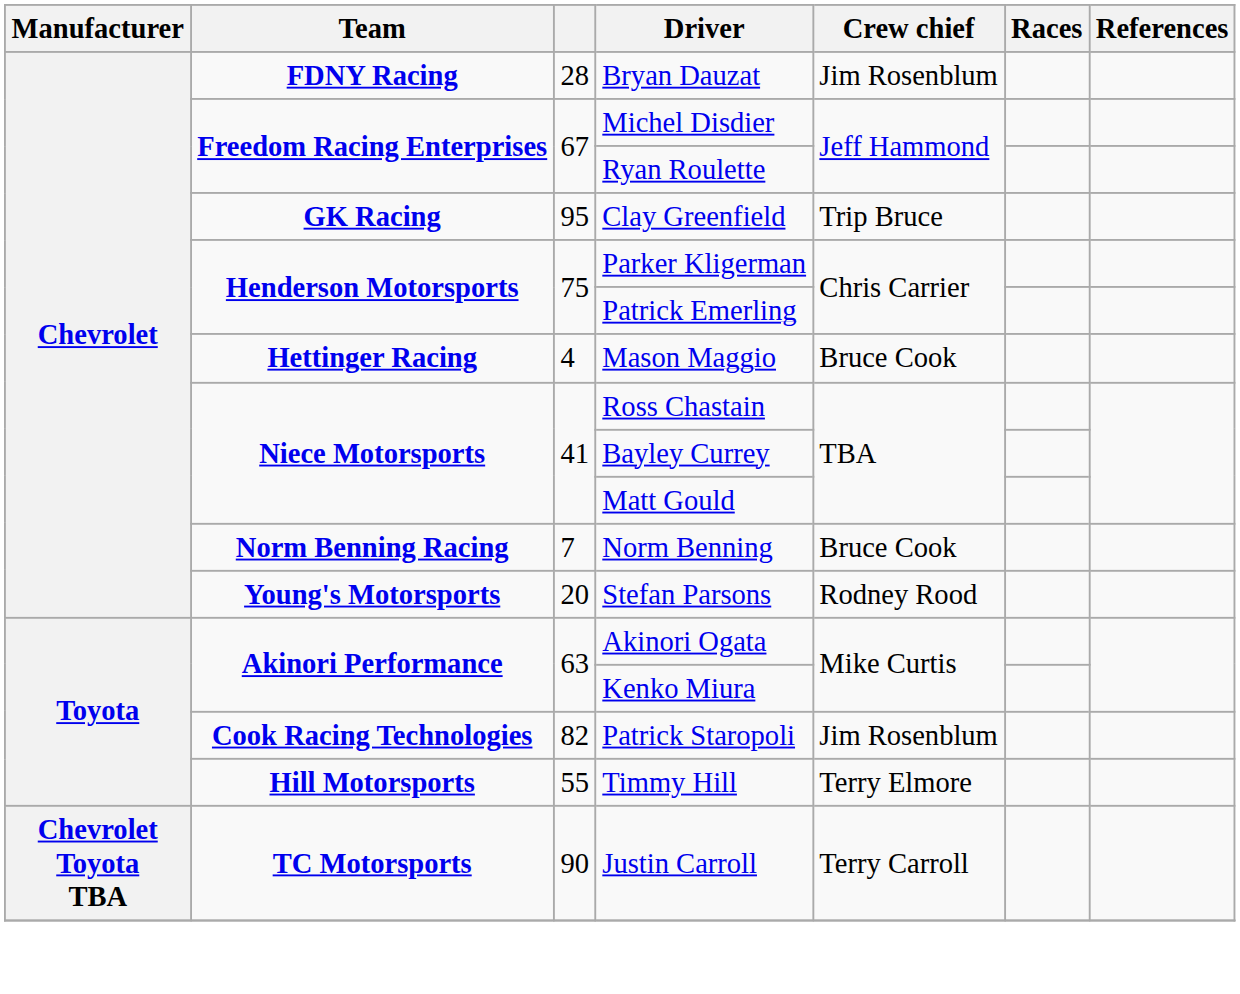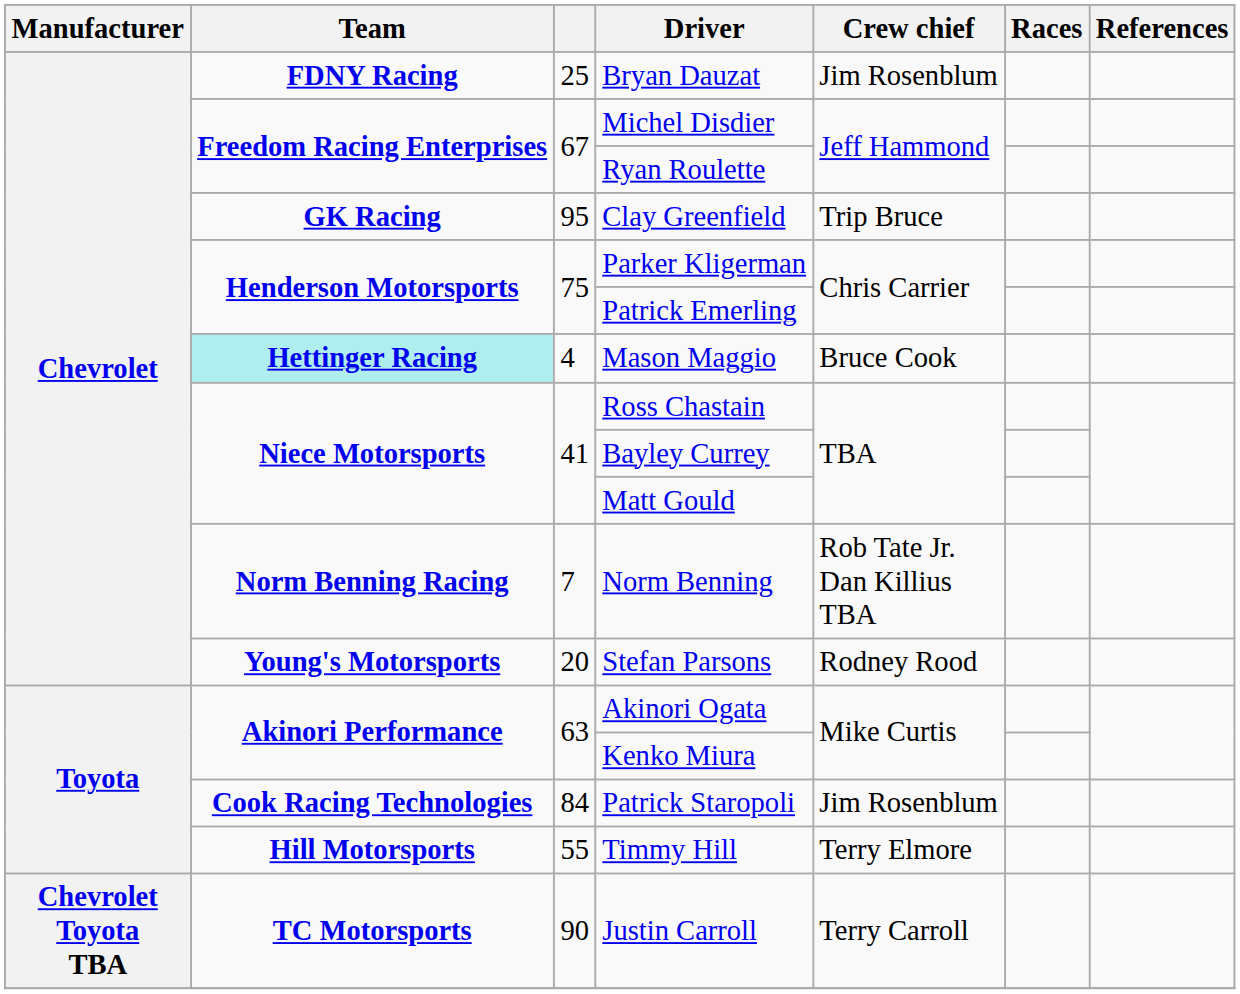 <table class="wikitable" style="font-size: 95%;">
 <tr>
 <th>Manufacturer</th>
 <th>Team</th>
 <th></th>
 <th>Driver</th>
 <th>Crew chief</th>
 <th>Races</th>
 <th>References</th>
 </tr>
 <tr>
 <th rowspan="12"><a href='#'>Chevrolet</a></th>
 <td style="text-align:center;"><strong><a href='#'>FDNY Racing</a></strong></td>
-<td>28</td>
+<td>25</td>
 <td><a href='#'>Bryan Dauzat</a></td>
 <td>Jim Rosenblum</td>
 <td></td>
 <td></td>
 </tr>
 <tr>
 <td rowspan=2 style="text-align:center;"><strong><a href='#'>Freedom Racing Enterprises</a></strong></td>
 <td rowspan=2>67</td>
 <td><a href='#'>Michel Disdier</a></td>
 <td rowspan=2><a href='#'>Jeff Hammond</a></td>
 <td></td>
 <td></td>
 </tr>
 <tr>
 <td><a href='#'>Ryan Roulette</a></td>
 <td></td>
 <td></td>
 </tr>
 <tr>
 <td style="text-align:center;"><strong><a href='#'>GK Racing</a></strong></td>
 <td>95</td>
 <td><a href='#'>Clay Greenfield</a></td>
 <td>Trip Bruce</td>
 <td></td>
 <td></td>
 </tr>
 <tr>
 <td rowspan="2" style="text-align:center;"><strong><a href='#'>Henderson Motorsports</a></strong></td>
 <td rowspan="2">75</td>
 <td><a href='#'>Parker Kligerman</a></td>
 <td rowspan="2">Chris Carrier</td>
 <td></td>
 <td></td>
 </tr>
 <tr>
 <td><a href='#'>Patrick Emerling</a></td>
 <td></td>
 <td></td>
 </tr>
 <tr>
-<td style="text-align:center;"><strong><a href='#'>Hettinger Racing</a></strong></td>
+<td style="background: paleturquoise; text-align:center;"><strong><a href='#'>Hettinger Racing</a></strong></td>
 <td>4</td>
 <td><a href='#'>Mason Maggio</a></td>
 <td>Bruce Cook</td>
 <td></td>
 <td></td>
 </tr>
 <tr>
 <td rowspan="3" style="text-align:center;"><strong><a href='#'>Niece Motorsports</a></strong></td>
 <td rowspan="3">41</td>
 <td><a href='#'>Ross Chastain</a></td>
 <td rowspan="3">TBA</td>
 <td></td>
 <td rowspan="3"></td>
 </tr>
 <tr>
 <td><a href='#'>Bayley Currey</a></td>
 <td></td>
 </tr>
 <tr>
 <td><a href='#'>Matt Gould</a></td>
 <td></td>
 </tr>
 <tr>
 <td style="text-align:center;"><strong><a href='#'>Norm Benning Racing</a></strong></td>
 <td>7</td>
 <td><a href='#'>Norm Benning</a></td>
-<td>Bruce Cook</td>
+<td>Rob Tate Jr. <small></small> <br> Dan Killius <small></small> <br> TBA <small></small></td>
 <td></td>
 <td></td>
 </tr>
 <tr>
 <td style="text-align:center;"><strong><a href='#'>Young's Motorsports</a></strong></td>
 <td>20</td>
 <td><a href='#'>Stefan Parsons</a></td>
 <td>Rodney Rood</td>
 <td></td>
 <td></td>
 </tr>
 <tr>
 <th rowspan="4"><a href='#'>Toyota</a></th>
 <td rowspan="2" style="text-align:center;"><strong><a href='#'>Akinori Performance</a></strong></td>
 <td rowspan="2">63</td>
 <td><a href='#'>Akinori Ogata</a></td>
 <td rowspan="2">Mike Curtis</td>
 <td></td>
 <td rowspan="2"></td>
 </tr>
 <tr>
 <td><a href='#'>Kenko Miura</a></td>
 <td></td>
 </tr>
 <tr>
 <td style="text-align:center;"><strong><a href='#'>Cook Racing Technologies</a></strong></td>
-<td>82</td>
+<td>84</td>
 <td><a href='#'>Patrick Staropoli</a></td>
 <td>Jim Rosenblum</td>
 <td></td>
 <td></td>
 </tr>
 <tr>
 <td style="text-align:center;"><strong><a href='#'>Hill Motorsports</a></strong></td>
 <td>55</td>
 <td><a href='#'>Timmy Hill</a></td>
 <td>Terry Elmore</td>
 <td></td>
 <td></td>
 </tr>
 <tr>
 <th><a href='#'>Chevrolet</a> <small></small> <br> <a href='#'>Toyota</a> <small></small> <br> TBA <small></small></th>
 <td style="text-align:center;"><strong><a href='#'>TC Motorsports</a></strong></td>
 <td>90</td>
 <td><a href='#'>Justin Carroll</a></td>
 <td>Terry Carroll</td>
 <td></td>
 <td></td>
 </tr>
 <tr>
 </tr>
 </table>
